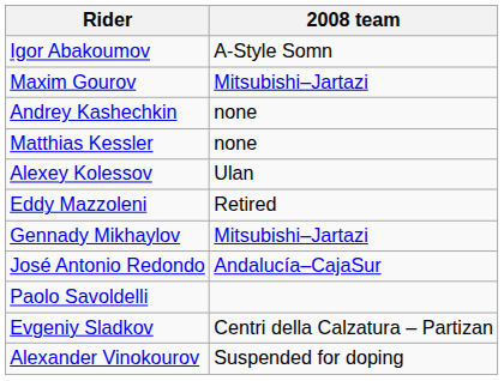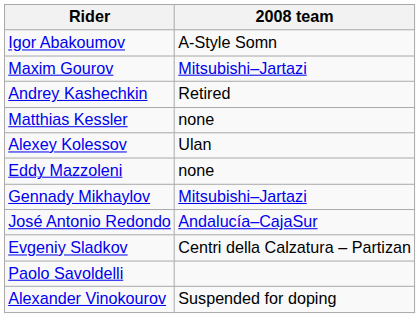 <table class="wikitable">
 <tr>
 <th>Rider</th>
 <th>2008 team</th>
 </tr>
 <tr>
 <td><a href='#'>Igor Abakoumov</a></td>
 <td>A-Style Somn</td>
 </tr>
 <tr>
 <td><a href='#'>Maxim Gourov</a></td>
 <td><a href='#'>Mitsubishi–Jartazi</a></td>
 </tr>
 <tr>
 <td><a href='#'>Andrey Kashechkin</a></td>
-<td>none</td>
+<td>Retired</td>
 </tr>
 <tr>
 <td><a href='#'>Matthias Kessler</a></td>
 <td>none</td>
 </tr>
 <tr>
 <td><a href='#'>Alexey Kolessov</a></td>
 <td>Ulan</td>
 </tr>
 <tr>
 <td><a href='#'>Eddy Mazzoleni</a></td>
-<td>Retired</td>
+<td>none</td>
 </tr>
 <tr>
 <td><a href='#'>Gennady Mikhaylov</a></td>
 <td><a href='#'>Mitsubishi–Jartazi</a></td>
 </tr>
 <tr>
 <td><a href='#'>José Antonio Redondo</a></td>
 <td><a href='#'>Andalucía–CajaSur</a></td>
 </tr>
 <tr>
+<td><a href='#'>Evgeniy Sladkov</a></td>
+<td>Centri della Calzatura – Partizan</td>
+</tr>
+<tr>
 <td><a href='#'>Paolo Savoldelli</a></td>
 <td></td>
-</tr>
-<tr>
-<td><a href='#'>Evgeniy Sladkov</a></td>
-<td>Centri della Calzatura – Partizan</td>
 </tr>
 <tr>
 <td><a href='#'>Alexander Vinokourov</a></td>
 <td>Suspended for doping</td>
 </tr>
 </table>
